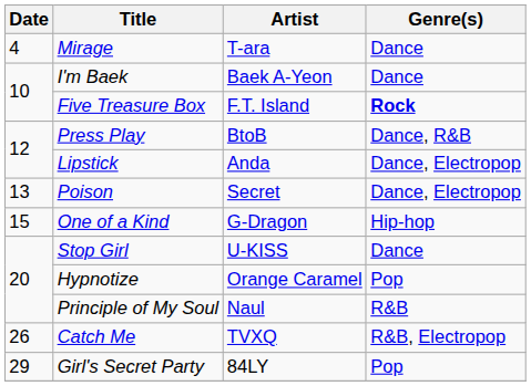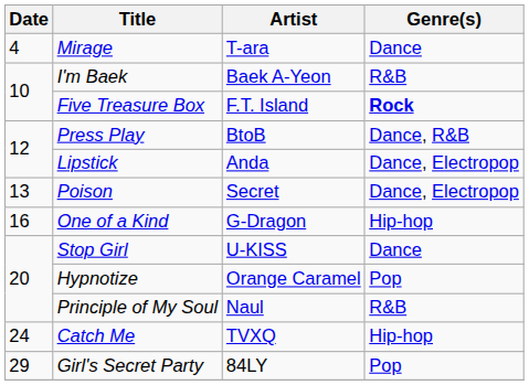 <table class="wikitable" style="text-align: left;">
 <tr>
 <th>Date</th>
 <th>Title</th>
 <th>Artist</th>
 <th>Genre(s)</th>
 </tr>
 <tr>
 <td rowspan="1">4</td>
 <td><em><a href='#'>Mirage</a></em></td>
 <td><a href='#'>T-ara</a></td>
 <td><a href='#'>Dance</a></td>
 </tr>
 <tr>
 <td rowspan="2">10</td>
 <td><em>I'm Baek</em></td>
 <td><a href='#'>Baek A-Yeon</a></td>
-<td><a href='#'>Dance</a></td>
+<td><a href='#'>R&B</a></td>
 </tr>
 <tr>
 <td><em><a href='#'>Five Treasure Box</a></em></td>
 <td><a href='#'>F.T. Island</a></td>
 <td><strong><a href='#'>Rock</a></strong></td>
 </tr>
 <tr>
 <td rowspan="2">12</td>
 <td><em><a href='#'>Press Play</a></em></td>
 <td><a href='#'>BtoB</a></td>
 <td><a href='#'>Dance</a>, <a href='#'>R&B</a></td>
 </tr>
 <tr>
 <td><em><a href='#'>Lipstick</a></em></td>
 <td><a href='#'>Anda</a></td>
 <td><a href='#'>Dance</a>, <a href='#'>Electropop</a></td>
 </tr>
 <tr>
 <td rowspan="1">13</td>
 <td><em><a href='#'>Poison</a></em></td>
 <td><a href='#'>Secret</a></td>
 <td><a href='#'>Dance</a>, <a href='#'>Electropop</a></td>
 </tr>
 <tr>
-<td rowspan="1">15</td>
+<td rowspan="1">16</td>
 <td><em><a href='#'>One of a Kind</a></em></td>
 <td><a href='#'>G-Dragon</a></td>
 <td><a href='#'>Hip-hop</a></td>
 </tr>
 <tr>
 <td rowspan="3">20</td>
 <td><em><a href='#'>Stop Girl</a></em></td>
 <td><a href='#'>U-KISS</a></td>
 <td><a href='#'>Dance</a></td>
 </tr>
 <tr>
 <td><em>Hypnotize</em></td>
 <td><a href='#'>Orange Caramel</a></td>
 <td><a href='#'>Pop</a></td>
 </tr>
 <tr>
 <td><em>Principle of My Soul</em></td>
 <td><a href='#'>Naul</a></td>
 <td><a href='#'>R&B</a></td>
 </tr>
 <tr>
-<td rowspan="1">26</td>
+<td rowspan="1">24</td>
 <td><em><a href='#'>Catch Me</a></em></td>
 <td><a href='#'>TVXQ</a></td>
-<td><a href='#'>R&B</a>, <a href='#'>Electropop</a></td>
+<td><a href='#'>Hip-hop</a></td>
 </tr>
 <tr>
 <td rowspan="1">29</td>
 <td><em>Girl's Secret Party</em></td>
 <td>84LY</td>
 <td><a href='#'>Pop</a></td>
 </tr>
 <tr>
 </tr>
 </table>
